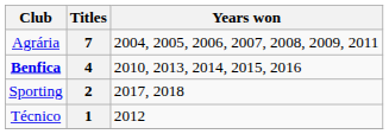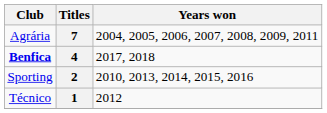 <table class="wikitable sortable plainrowheaders">
 <tr>
 <th scope="col">Club</th>
 <th scope="col" style="width:2em;">Titles</th>
 <th scope="col">Years won</th>
 </tr>
 <tr>
 <td align="center"><a href='#'>Agrária</a></td>
 <th scope="row">7</th>
 <td>2004, 2005, 2006, 2007, 2008, 2009, 2011</td>
 </tr>
 <tr>
 <td align="center"><strong><a href='#'>Benfica</a></strong></td>
 <th scope="row">4</th>
-<td>2010, 2013, 2014, 2015, 2016</td>
+<td>2017, 2018</td>
 </tr>
 <tr>
 <td align="center"><a href='#'>Sporting</a></td>
 <th scope="row">2</th>
-<td>2017, 2018</td>
+<td>2010, 2013, 2014, 2015, 2016</td>
 </tr>
 <tr>
 <td align="center"><a href='#'>Técnico</a></td>
 <th scope="row">1</th>
 <td>2012</td>
 </tr>
 <tr>
 </tr>
 </table>
